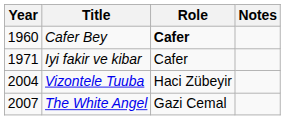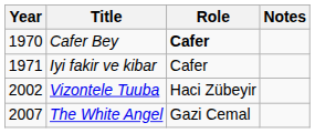 <table class="wikitable sortable">
 <tr>
 <th>Year</th>
 <th>Title</th>
 <th>Role</th>
 <th class="unsortable">Notes</th>
 </tr>
 <tr>
-<td>1960</td>
+<td>1970</td>
 <td><em>Cafer Bey</em></td>
 <td><strong>Cafer</strong></td>
 <td></td>
 </tr>
 <tr>
 <td>1971</td>
 <td><em>Iyi fakir ve kibar</em></td>
 <td>Cafer</td>
 <td></td>
 </tr>
 <tr>
-<td>2004</td>
+<td>2002</td>
 <td><em><a href='#'>Vizontele Tuuba</a></em></td>
 <td>Haci Zübeyir</td>
 <td></td>
 </tr>
 <tr>
 <td>2007</td>
 <td><em><a href='#'>The White Angel</a></em></td>
 <td>Gazi Cemal</td>
 <td></td>
 </tr>
 </table>
